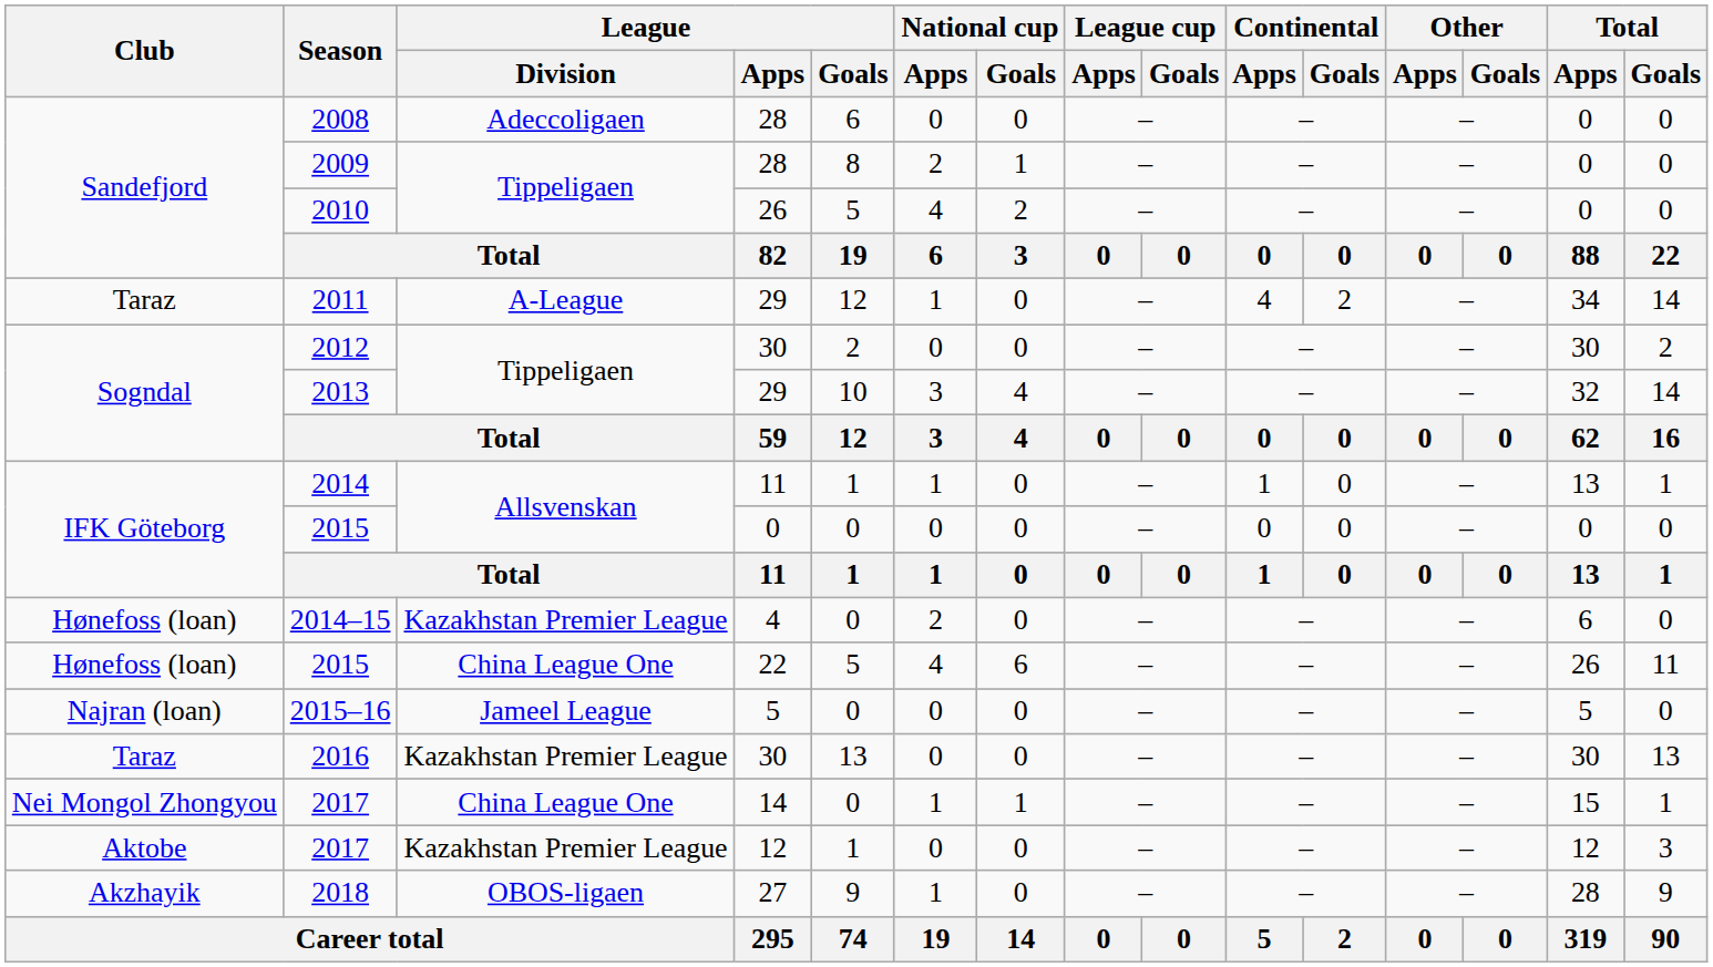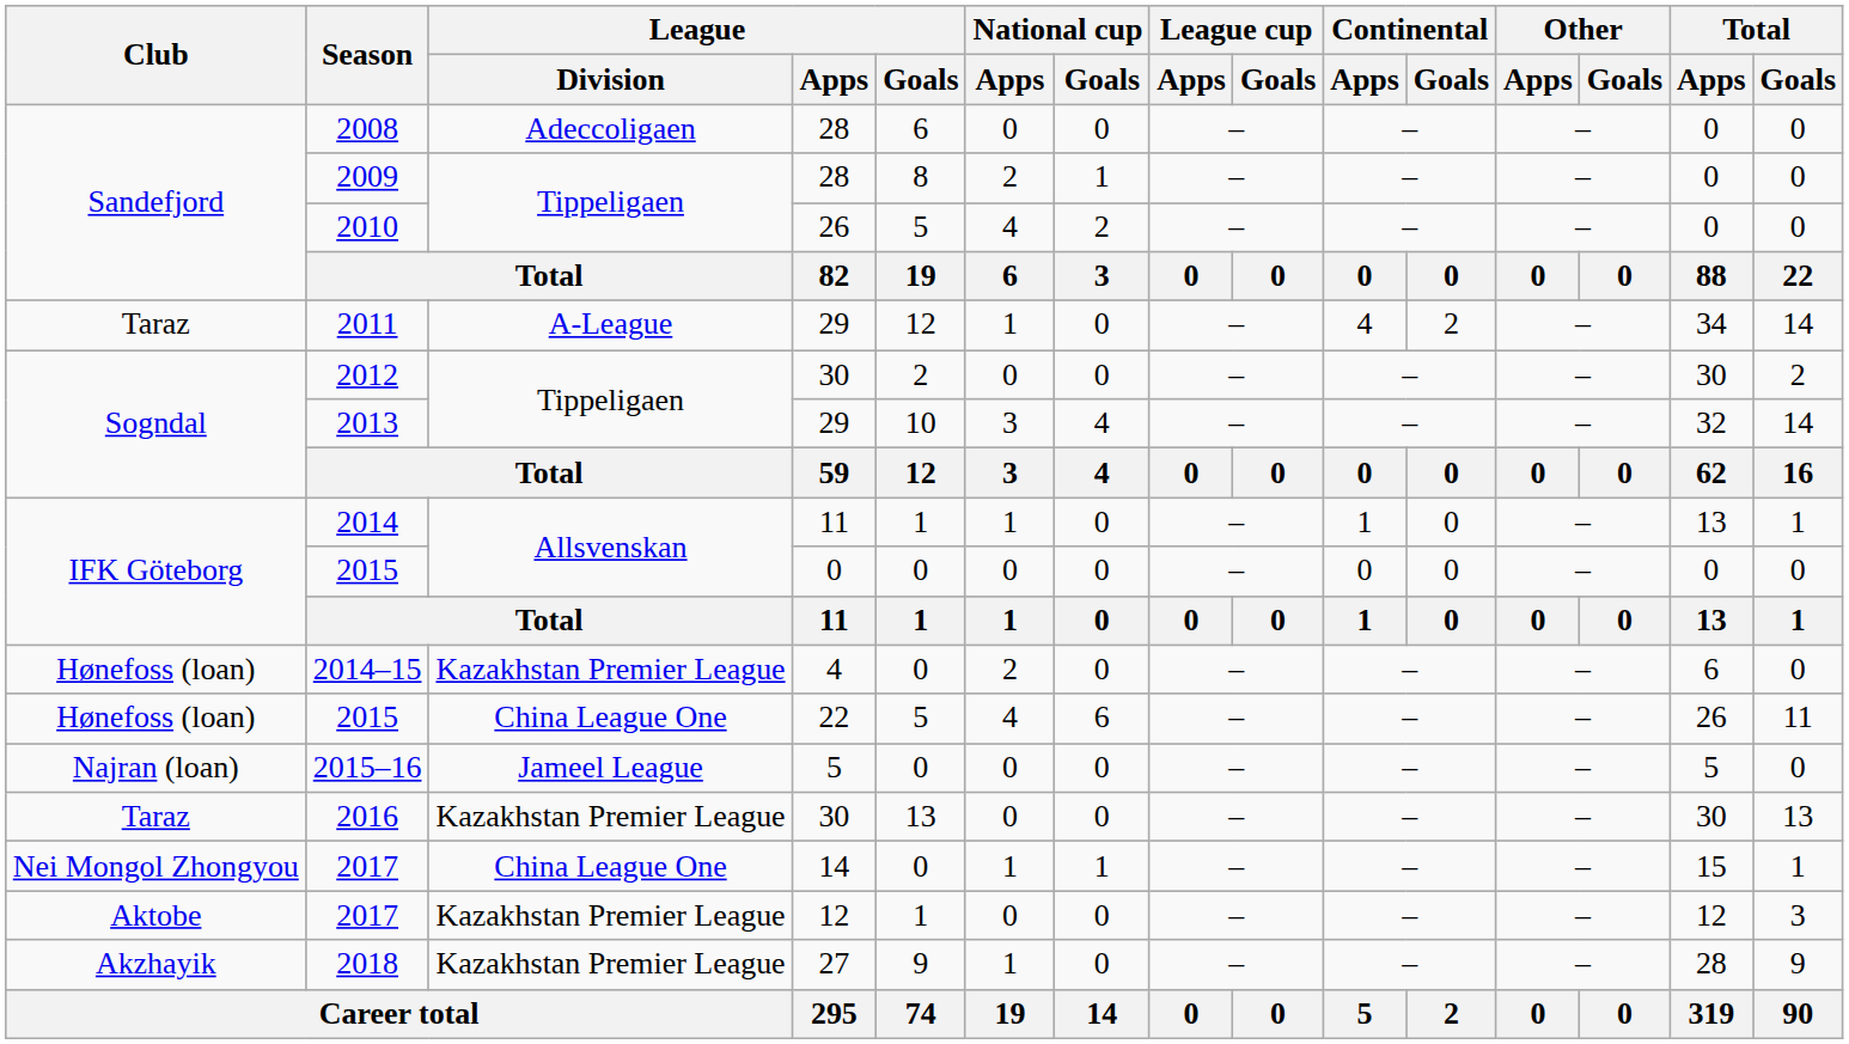 <table class="wikitable" style="text-align: center;">
 <tr>
 <th rowspan="2">Club</th>
 <th rowspan="2">Season</th>
 <th colspan="3">League</th>
 <th colspan="2">National cup</th>
 <th colspan="2">League cup</th>
 <th colspan="2">Continental</th>
 <th colspan="2">Other</th>
 <th colspan="2">Total</th>
 </tr>
 <tr>
 <th>Division</th>
 <th>Apps</th>
 <th>Goals</th>
 <th>Apps</th>
 <th>Goals</th>
 <th>Apps</th>
 <th>Goals</th>
 <th>Apps</th>
 <th>Goals</th>
 <th>Apps</th>
 <th>Goals</th>
 <th>Apps</th>
 <th>Goals</th>
 </tr>
 <tr>
 <td rowspan="4"><a href='#'>Sandefjord</a></td>
 <td><a href='#'>2008</a></td>
 <td><a href='#'>Adeccoligaen</a></td>
 <td>28</td>
 <td>6</td>
 <td>0</td>
 <td>0</td>
 <td colspan="2">–</td>
 <td colspan="2">–</td>
 <td colspan="2">–</td>
 <td>0</td>
 <td>0</td>
 </tr>
 <tr>
 <td><a href='#'>2009</a></td>
 <td rowspan="2"><a href='#'>Tippeligaen</a></td>
 <td>28</td>
 <td>8</td>
 <td>2</td>
 <td>1</td>
 <td colspan="2">–</td>
 <td colspan="2">–</td>
 <td colspan="2">–</td>
 <td>0</td>
 <td>0</td>
 </tr>
 <tr>
 <td><a href='#'>2010</a></td>
 <td>26</td>
 <td>5</td>
 <td>4</td>
 <td>2</td>
 <td colspan="2">–</td>
 <td colspan="2">–</td>
 <td colspan="2">–</td>
 <td>0</td>
 <td>0</td>
 </tr>
 <tr>
 <th colspan="2">Total</th>
 <th>82</th>
 <th>19</th>
 <th>6</th>
 <th>3</th>
 <th>0</th>
 <th>0</th>
 <th>0</th>
 <th>0</th>
 <th>0</th>
 <th>0</th>
 <th>88</th>
 <th>22</th>
 </tr>
 <tr>
 <td>Taraz</td>
 <td><a href='#'>2011</a></td>
 <td><a href='#'>A-League</a></td>
 <td>29</td>
 <td>12</td>
 <td>1</td>
 <td>0</td>
 <td colspan="2">–</td>
 <td>4</td>
 <td>2</td>
 <td colspan="2">–</td>
 <td>34</td>
 <td>14</td>
 </tr>
 <tr>
 <td rowspan="3"><a href='#'>Sogndal</a></td>
 <td><a href='#'>2012</a></td>
 <td rowspan="2">Tippeligaen</td>
 <td>30</td>
 <td>2</td>
 <td>0</td>
 <td>0</td>
 <td colspan="2">–</td>
 <td colspan="2">–</td>
 <td colspan="2">–</td>
 <td>30</td>
 <td>2</td>
 </tr>
 <tr>
 <td><a href='#'>2013</a></td>
 <td>29</td>
 <td>10</td>
 <td>3</td>
 <td>4</td>
 <td colspan="2">–</td>
 <td colspan="2">–</td>
 <td colspan="2">–</td>
 <td>32</td>
 <td>14</td>
 </tr>
 <tr>
 <th colspan="2">Total</th>
 <th>59</th>
 <th>12</th>
 <th>3</th>
 <th>4</th>
 <th>0</th>
 <th>0</th>
 <th>0</th>
 <th>0</th>
 <th>0</th>
 <th>0</th>
 <th>62</th>
 <th>16</th>
 </tr>
 <tr>
 <td rowspan="3"><a href='#'>IFK Göteborg</a></td>
 <td><a href='#'>2014</a></td>
 <td rowspan="2"><a href='#'>Allsvenskan</a></td>
 <td>11</td>
 <td>1</td>
 <td>1</td>
 <td>0</td>
 <td colspan="2">–</td>
 <td>1</td>
 <td>0</td>
 <td colspan="2">–</td>
 <td>13</td>
 <td>1</td>
 </tr>
 <tr>
 <td><a href='#'>2015</a></td>
 <td>0</td>
 <td>0</td>
 <td>0</td>
 <td>0</td>
 <td colspan="2">–</td>
 <td>0</td>
 <td>0</td>
 <td colspan="2">–</td>
 <td>0</td>
 <td>0</td>
 </tr>
 <tr>
 <th colspan="2">Total</th>
 <th>11</th>
 <th>1</th>
 <th>1</th>
 <th>0</th>
 <th>0</th>
 <th>0</th>
 <th>1</th>
 <th>0</th>
 <th>0</th>
 <th>0</th>
 <th>13</th>
 <th>1</th>
 </tr>
 <tr>
 <td><a href='#'>Hønefoss</a> (loan)</td>
 <td><a href='#'>2014–15</a></td>
 <td><a href='#'>Kazakhstan Premier League</a></td>
 <td>4</td>
 <td>0</td>
 <td>2</td>
 <td>0</td>
 <td colspan="2">–</td>
 <td colspan="2">–</td>
 <td colspan="2">–</td>
 <td>6</td>
 <td>0</td>
 </tr>
 <tr>
 <td><a href='#'>Hønefoss</a> (loan)</td>
 <td><a href='#'>2015</a></td>
 <td><a href='#'>China League One</a></td>
 <td>22</td>
 <td>5</td>
 <td>4</td>
 <td>6</td>
 <td colspan="2">–</td>
 <td colspan="2">–</td>
 <td colspan="2">–</td>
 <td>26</td>
 <td>11</td>
 </tr>
 <tr>
 <td><a href='#'>Najran</a> (loan)</td>
 <td><a href='#'>2015–16</a></td>
 <td><a href='#'>Jameel League</a></td>
 <td>5</td>
 <td>0</td>
 <td>0</td>
 <td>0</td>
 <td colspan="2">–</td>
 <td colspan="2">–</td>
 <td colspan="2">–</td>
 <td>5</td>
 <td>0</td>
 </tr>
 <tr>
 <td><a href='#'>Taraz</a></td>
 <td><a href='#'>2016</a></td>
 <td>Kazakhstan Premier League</td>
 <td>30</td>
 <td>13</td>
 <td>0</td>
 <td>0</td>
 <td colspan="2">–</td>
 <td colspan="2">–</td>
 <td colspan="2">–</td>
 <td>30</td>
 <td>13</td>
 </tr>
 <tr>
 <td><a href='#'>Nei Mongol Zhongyou</a></td>
 <td><a href='#'>2017</a></td>
 <td><a href='#'>China League One</a></td>
 <td>14</td>
 <td>0</td>
 <td>1</td>
 <td>1</td>
 <td colspan="2">–</td>
 <td colspan="2">–</td>
 <td colspan="2">–</td>
 <td>15</td>
 <td>1</td>
 </tr>
 <tr>
 <td><a href='#'>Aktobe</a></td>
 <td><a href='#'>2017</a></td>
 <td>Kazakhstan Premier League</td>
 <td>12</td>
 <td>1</td>
 <td>0</td>
 <td>0</td>
 <td colspan="2">–</td>
 <td colspan="2">–</td>
 <td colspan="2">–</td>
 <td>12</td>
 <td>3</td>
 </tr>
 <tr>
 <td><a href='#'>Akzhayik</a></td>
 <td><a href='#'>2018</a></td>
-<td><a href='#'>OBOS-ligaen</a></td>
+<td>Kazakhstan Premier League</td>
 <td>27</td>
 <td>9</td>
 <td>1</td>
 <td>0</td>
 <td colspan="2">–</td>
 <td colspan="2">–</td>
 <td colspan="2">–</td>
 <td>28</td>
 <td>9</td>
 </tr>
 <tr>
 <th colspan="3">Career total</th>
 <th>295</th>
 <th>74</th>
 <th>19</th>
 <th>14</th>
 <th>0</th>
 <th>0</th>
 <th>5</th>
 <th>2</th>
 <th>0</th>
 <th>0</th>
 <th>319</th>
 <th>90</th>
 </tr>
 </table>
